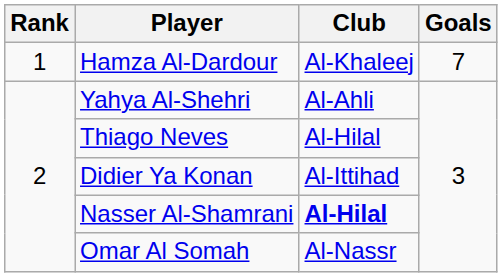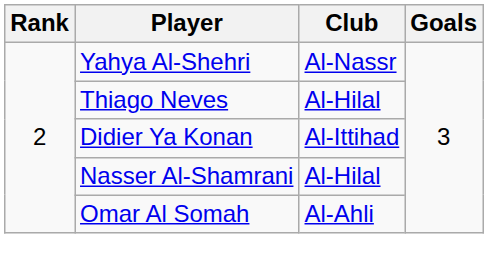 <table class="wikitable sortable" style="text-align:center">
 <tr>
 <th>Rank</th>
 <th>Player</th>
 <th>Club</th>
 <th>Goals</th>
 </tr>
 <tr>
-<td>1</td>
-<td align="left"> <a href='#'>Hamza Al-Dardour</a></td>
-<td align="left"><a href='#'>Al-Khaleej</a></td>
-<td>7</td>
-</tr>
-<tr>
 <td rowspan=5>2</td>
 <td align="left"> <a href='#'>Yahya Al-Shehri</a></td>
-<td align="left"><a href='#'>Al-Ahli</a></td>
+<td align="left"><a href='#'>Al-Nassr</a></td>
 <td rowspan=5>3</td>
 </tr>
 <tr>
 <td align="left"> <a href='#'>Thiago Neves</a></td>
 <td align="left"><a href='#'>Al-Hilal</a></td>
 </tr>
 <tr>
 <td align="left"> <a href='#'>Didier Ya Konan</a></td>
 <td align="left"><a href='#'>Al-Ittihad</a></td>
 </tr>
 <tr>
 <td align="left"> <a href='#'>Nasser Al-Shamrani</a></td>
-<td align="left"><strong><a href='#'>Al-Hilal</a></strong></td>
+<td align="left"><a href='#'>Al-Hilal</a></td>
 </tr>
 <tr>
 <td align="left"> <a href='#'>Omar Al Somah</a></td>
-<td align="left"><a href='#'>Al-Nassr</a></td>
+<td align="left"><a href='#'>Al-Ahli</a></td>
 </tr>
 </table>
